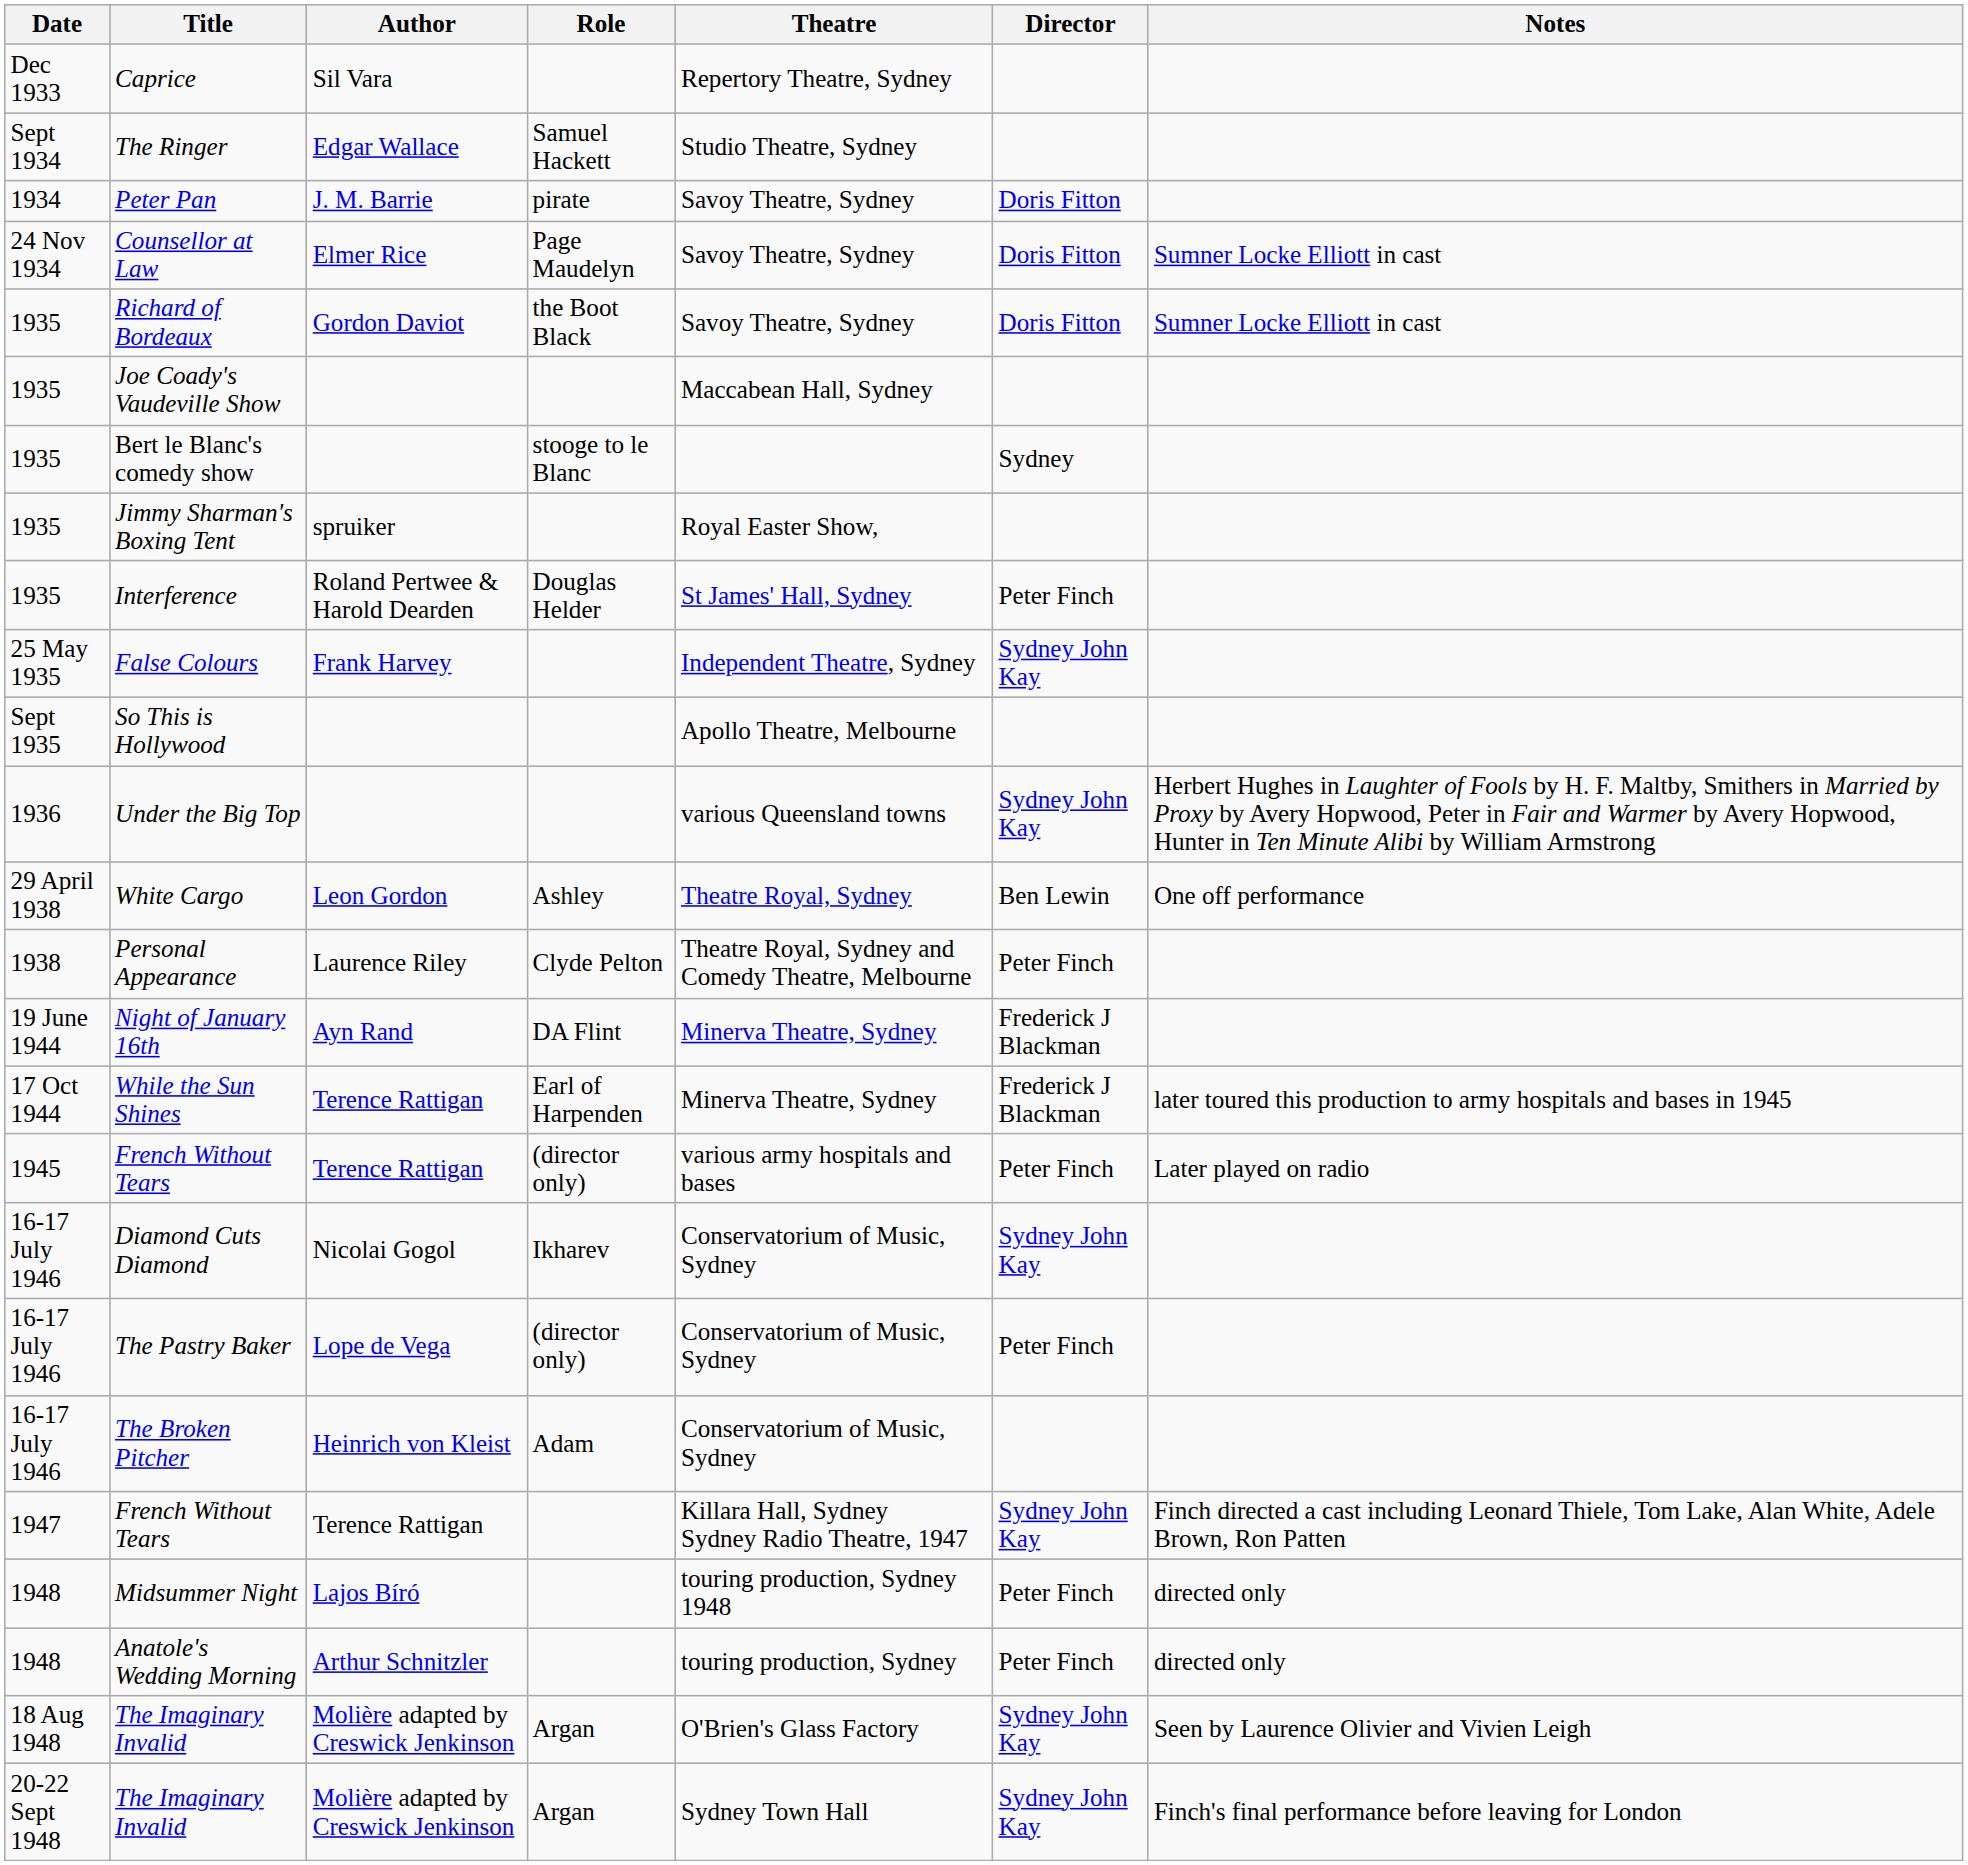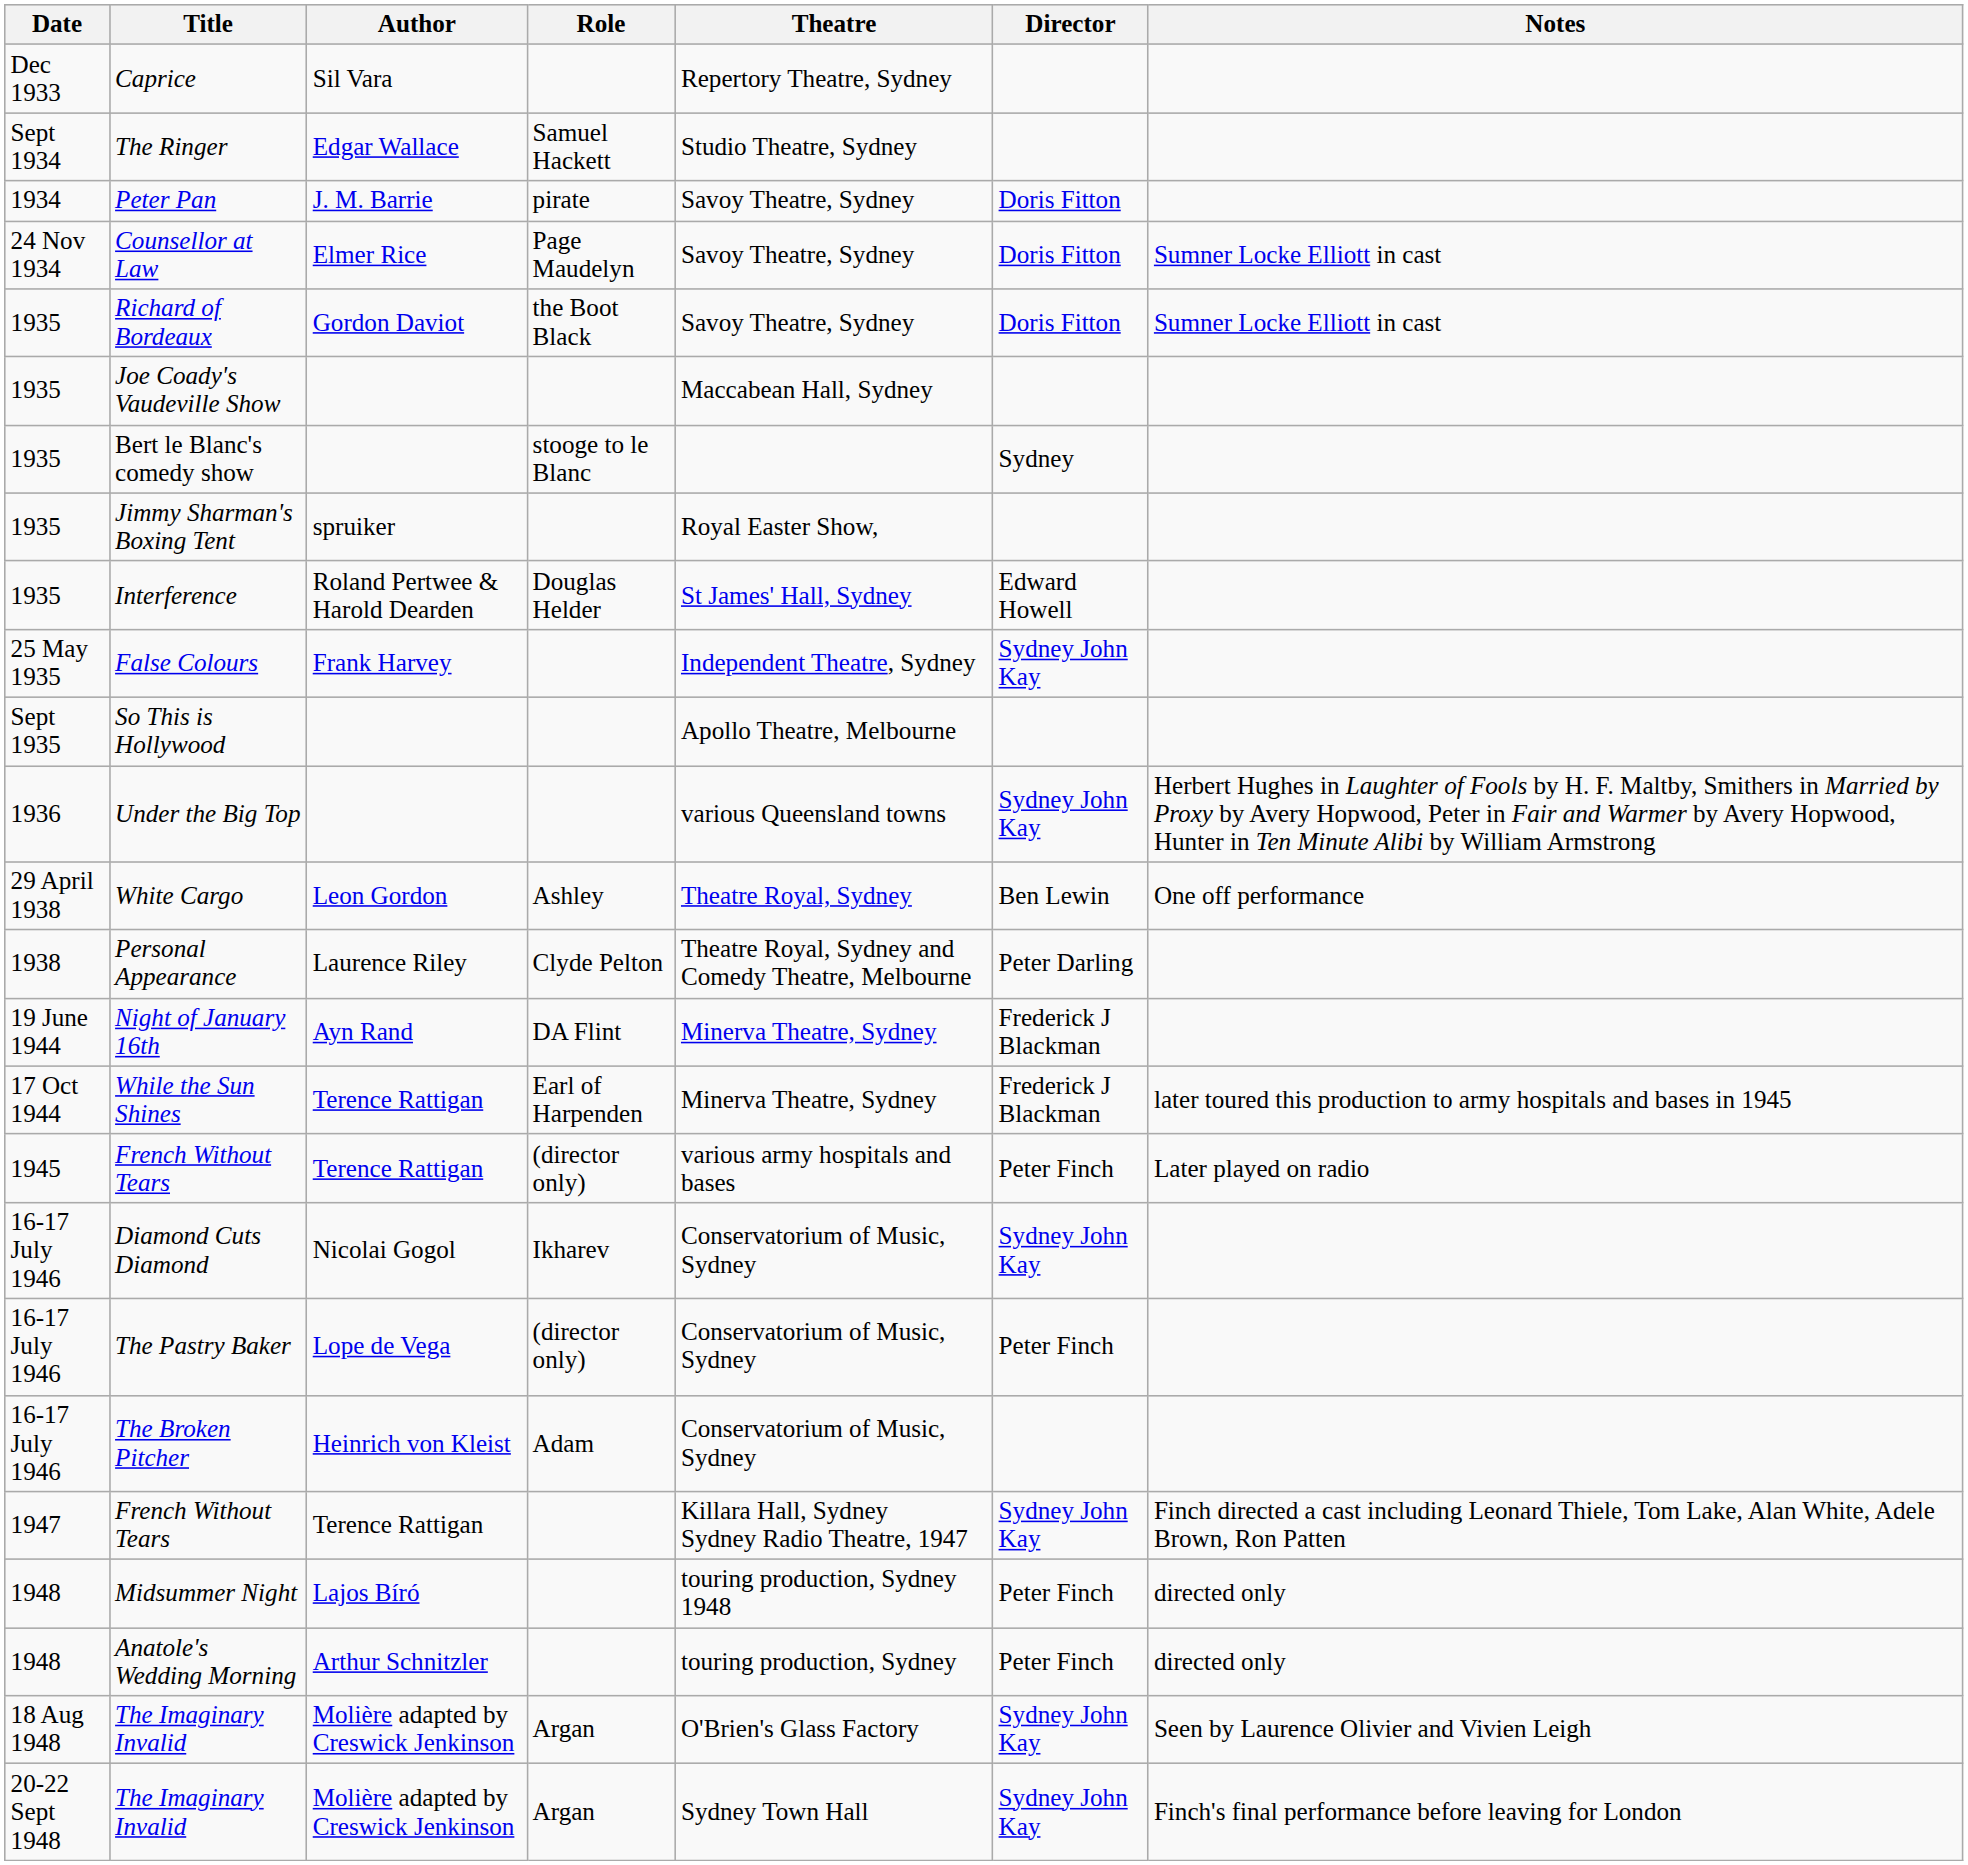 <table class="wikitable">
 <tr>
 <th>Date</th>
 <th>Title</th>
 <th>Author</th>
 <th>Role</th>
 <th>Theatre</th>
 <th>Director</th>
 <th>Notes</th>
 </tr>
 <tr>
 <td>Dec 1933</td>
 <td><em>Caprice</em></td>
 <td>Sil Vara</td>
 <td></td>
 <td>Repertory Theatre, Sydney</td>
 <td></td>
 <td></td>
 </tr>
 <tr>
 <td>Sept 1934</td>
 <td><em>The Ringer</em></td>
 <td><a href='#'>Edgar Wallace</a></td>
 <td>Samuel Hackett</td>
 <td>Studio Theatre, Sydney</td>
 <td></td>
 <td></td>
 </tr>
 <tr>
 <td>1934</td>
 <td><em><a href='#'>Peter Pan</a></em></td>
 <td><a href='#'>J. M. Barrie</a></td>
 <td>pirate</td>
 <td>Savoy Theatre, Sydney</td>
 <td><a href='#'>Doris Fitton</a></td>
 <td></td>
 </tr>
 <tr>
 <td>24 Nov 1934</td>
 <td><em><a href='#'>Counsellor at Law</a></em></td>
 <td><a href='#'>Elmer Rice</a></td>
 <td>Page Maudelyn</td>
 <td>Savoy Theatre, Sydney</td>
 <td><a href='#'>Doris Fitton</a></td>
 <td><a href='#'>Sumner Locke Elliott</a> in cast</td>
 </tr>
 <tr>
 <td>1935</td>
 <td><em><a href='#'>Richard of Bordeaux</a></em></td>
 <td><a href='#'>Gordon Daviot</a></td>
 <td>the Boot Black</td>
 <td>Savoy Theatre, Sydney</td>
 <td><a href='#'>Doris Fitton</a></td>
 <td><a href='#'>Sumner Locke Elliott</a> in cast</td>
 </tr>
 <tr>
 <td>1935</td>
 <td><em>Joe Coady's Vaudeville Show</em></td>
 <td></td>
 <td></td>
 <td>Maccabean Hall, Sydney</td>
 <td></td>
 <td></td>
 </tr>
 <tr>
 <td>1935</td>
 <td>Bert le Blanc's comedy show</td>
 <td></td>
 <td>stooge to le Blanc</td>
 <td></td>
 <td>Sydney</td>
 <td></td>
 </tr>
 <tr>
 <td>1935</td>
 <td><em>Jimmy Sharman's Boxing Tent</em></td>
 <td>spruiker</td>
 <td></td>
 <td>Royal Easter Show,</td>
 <td></td>
 <td></td>
 </tr>
 <tr>
 <td>1935</td>
 <td><em>Interference</em></td>
 <td>Roland Pertwee & Harold Dearden</td>
 <td>Douglas Helder</td>
 <td><a href='#'>St James' Hall, Sydney</a></td>
-<td>Peter Finch</td>
+<td>Edward Howell</td>
 <td></td>
 </tr>
 <tr>
 <td>25 May 1935</td>
 <td><em><a href='#'>False Colours</a></em></td>
 <td><a href='#'>Frank Harvey</a></td>
 <td></td>
 <td><a href='#'>Independent Theatre</a>, Sydney</td>
 <td><a href='#'>Sydney John Kay</a></td>
 <td></td>
 </tr>
 <tr>
 <td>Sept 1935</td>
 <td><em>So This is Hollywood</em></td>
 <td></td>
 <td></td>
 <td>Apollo Theatre, Melbourne</td>
 <td></td>
 <td></td>
 </tr>
 <tr>
 <td>1936</td>
 <td><em>Under the Big Top</em></td>
 <td></td>
 <td></td>
 <td>various Queensland towns</td>
 <td><a href='#'>Sydney John Kay</a></td>
 <td>Herbert Hughes in <em>Laughter of Fools</em> by H. F. Maltby, Smithers in <em>Married by Proxy</em> by Avery Hopwood, Peter in <em>Fair and Warmer</em> by Avery Hopwood, Hunter in <em>Ten Minute Alibi</em> by William Armstrong</td>
 </tr>
 <tr>
 <td>29 April 1938</td>
 <td><em>White Cargo</em></td>
 <td><a href='#'>Leon Gordon</a></td>
 <td>Ashley</td>
 <td><a href='#'>Theatre Royal, Sydney</a></td>
 <td>Ben Lewin</td>
 <td>One off performance</td>
 </tr>
 <tr>
 <td>1938</td>
 <td><em>Personal Appearance</em></td>
 <td>Laurence Riley</td>
 <td>Clyde Pelton</td>
 <td>Theatre Royal, Sydney and Comedy Theatre, Melbourne</td>
-<td>Peter Finch</td>
+<td>Peter Darling</td>
 <td></td>
 </tr>
 <tr>
 <td>19 June 1944</td>
 <td><em><a href='#'>Night of January 16th</a></em></td>
 <td><a href='#'>Ayn Rand</a></td>
 <td>DA Flint</td>
 <td><a href='#'>Minerva Theatre, Sydney</a></td>
 <td>Frederick J Blackman</td>
 <td></td>
 </tr>
 <tr>
 <td>17 Oct 1944</td>
 <td><em><a href='#'>While the Sun Shines</a></em></td>
 <td><a href='#'>Terence Rattigan</a></td>
 <td>Earl of Harpenden</td>
 <td>Minerva Theatre, Sydney</td>
 <td>Frederick J Blackman</td>
 <td>later toured this production to army hospitals and bases in 1945</td>
 </tr>
 <tr>
 <td>1945</td>
 <td><em><a href='#'>French Without Tears</a></em></td>
 <td><a href='#'>Terence Rattigan</a></td>
 <td>(director only)</td>
 <td>various army hospitals and bases</td>
 <td>Peter Finch</td>
 <td>Later played on radio</td>
 </tr>
 <tr>
 <td>16-17 July 1946</td>
 <td><em>Diamond Cuts Diamond</em></td>
 <td>Nicolai Gogol</td>
 <td>Ikharev</td>
 <td>Conservatorium of Music, Sydney</td>
 <td><a href='#'>Sydney John Kay</a></td>
 <td></td>
 </tr>
 <tr>
 <td>16-17 July 1946</td>
 <td><em>The Pastry Baker</em></td>
 <td><a href='#'>Lope de Vega</a></td>
 <td>(director only)</td>
 <td>Conservatorium of Music, Sydney</td>
 <td>Peter Finch</td>
 <td></td>
 </tr>
 <tr>
 <td>16-17 July 1946</td>
 <td><em><a href='#'>The Broken Pitcher</a></em></td>
 <td><a href='#'>Heinrich von Kleist</a></td>
 <td>Adam</td>
 <td>Conservatorium of Music, Sydney</td>
 <td></td>
 <td></td>
 </tr>
 <tr>
 <td>1947</td>
 <td><em>French Without Tears</em></td>
 <td>Terence Rattigan</td>
 <td></td>
 <td>Killara Hall, Sydney<br>Sydney Radio Theatre, 1947</td>
 <td><a href='#'>Sydney John Kay</a></td>
 <td>Finch directed a cast including Leonard Thiele, Tom Lake, Alan White, Adele Brown, Ron Patten</td>
 </tr>
 <tr>
 <td>1948</td>
 <td><em>Midsummer Night</em></td>
 <td><a href='#'>Lajos Bíró</a></td>
 <td></td>
 <td>touring production, Sydney 1948</td>
 <td>Peter Finch</td>
 <td>directed only</td>
 </tr>
 <tr>
 <td>1948</td>
 <td><em>Anatole's Wedding Morning</em></td>
 <td><a href='#'>Arthur Schnitzler</a></td>
 <td></td>
 <td>touring production, Sydney</td>
 <td>Peter Finch</td>
 <td>directed only</td>
 </tr>
 <tr>
 <td>18 Aug 1948</td>
 <td><em><a href='#'>The Imaginary Invalid</a></em></td>
 <td><a href='#'>Molière</a> adapted by <a href='#'>Creswick Jenkinson</a></td>
 <td>Argan</td>
 <td>O'Brien's Glass Factory</td>
 <td><a href='#'>Sydney John Kay</a></td>
 <td>Seen by Laurence Olivier and Vivien Leigh</td>
 </tr>
 <tr>
 <td>20-22 Sept 1948</td>
 <td><em><a href='#'>The Imaginary Invalid</a></em></td>
 <td><a href='#'>Molière</a> adapted by <a href='#'>Creswick Jenkinson</a></td>
 <td>Argan</td>
 <td>Sydney Town Hall</td>
 <td><a href='#'>Sydney John Kay</a></td>
 <td>Finch's final performance before leaving for London</td>
 </tr>
 </table>
